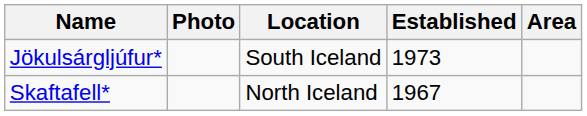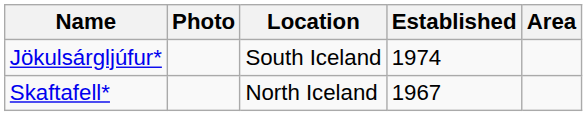 <table class="sortable wikitable">
 <tr>
 <th>Name</th>
 <th class="unsortable">Photo</th>
 <th>Location</th>
 <th>Established</th>
 <th>Area</th>
 </tr>
 <tr>
 <td><a href='#'>Jökulsárgljúfur*</a></td>
 <td></td>
 <td>South Iceland</td>
-<td>1973</td>
+<td>1974</td>
 <td></td>
 </tr>
 <tr>
 <td><a href='#'>Skaftafell*</a></td>
 <td></td>
 <td>North Iceland</td>
 <td>1967</td>
 <td></td>
 </tr>
 </table>
